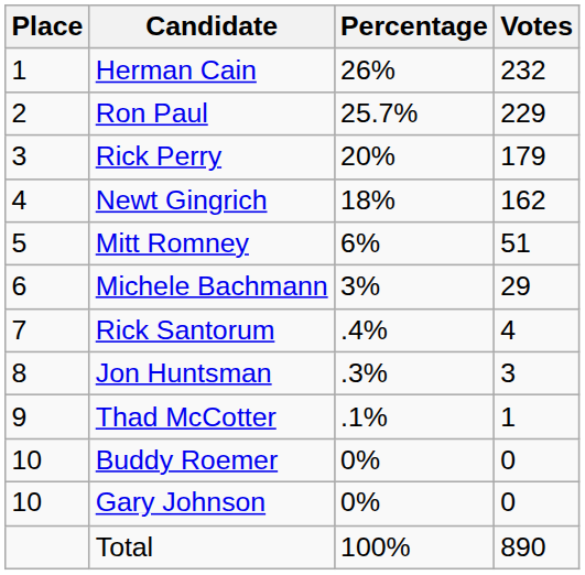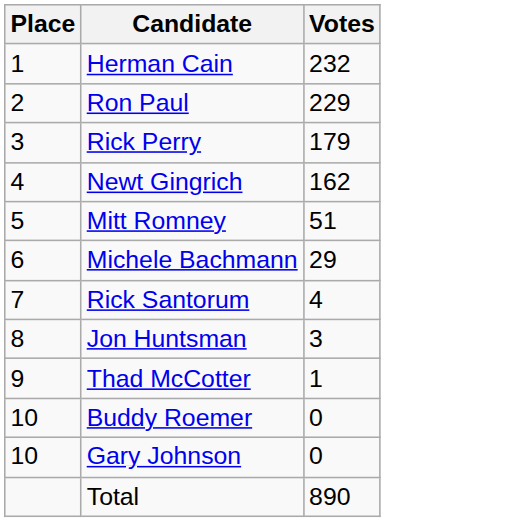 <table class="wikitable">
 <tr>
 <th>Place</th>
 <th>Candidate</th>
-<th>Percentage</th>
 <th>Votes</th>
 </tr>
 <tr>
 <td>1</td>
 <td><a href='#'>Herman Cain</a></td>
-<td>26%</td>
 <td>232</td>
 </tr>
 <tr>
 <td>2</td>
 <td><a href='#'>Ron Paul</a></td>
-<td>25.7%</td>
 <td>229</td>
 </tr>
 <tr>
 <td>3</td>
 <td><a href='#'>Rick Perry</a></td>
-<td>20%</td>
 <td>179</td>
 </tr>
 <tr>
 <td>4</td>
 <td><a href='#'>Newt Gingrich</a></td>
-<td>18%</td>
 <td>162</td>
 </tr>
 <tr>
 <td>5</td>
 <td><a href='#'>Mitt Romney</a></td>
-<td>6%</td>
 <td>51</td>
 </tr>
 <tr>
 <td>6</td>
 <td><a href='#'>Michele Bachmann</a></td>
-<td>3%</td>
 <td>29</td>
 </tr>
 <tr>
 <td>7</td>
 <td><a href='#'>Rick Santorum</a></td>
-<td>.4%</td>
 <td>4</td>
 </tr>
 <tr>
 <td>8</td>
 <td><a href='#'>Jon Huntsman</a></td>
-<td>.3%</td>
 <td>3</td>
 </tr>
 <tr>
 <td>9</td>
 <td><a href='#'>Thad McCotter</a></td>
-<td>.1%</td>
 <td>1</td>
 </tr>
 <tr>
 <td>10</td>
 <td><a href='#'>Buddy Roemer</a></td>
-<td>0%</td>
 <td>0</td>
 </tr>
 <tr>
 <td>10</td>
 <td><a href='#'>Gary Johnson</a></td>
-<td>0%</td>
 <td>0</td>
 </tr>
 <tr>
 <td></td>
 <td>Total</td>
-<td>100%</td>
 <td>890</td>
 </tr>
 </table>
